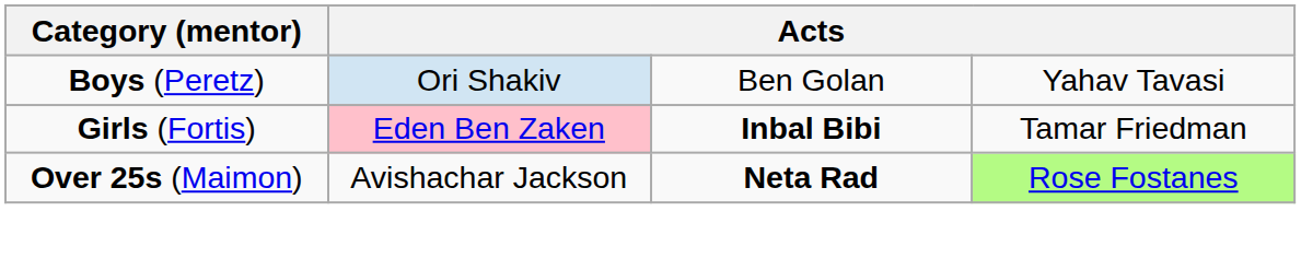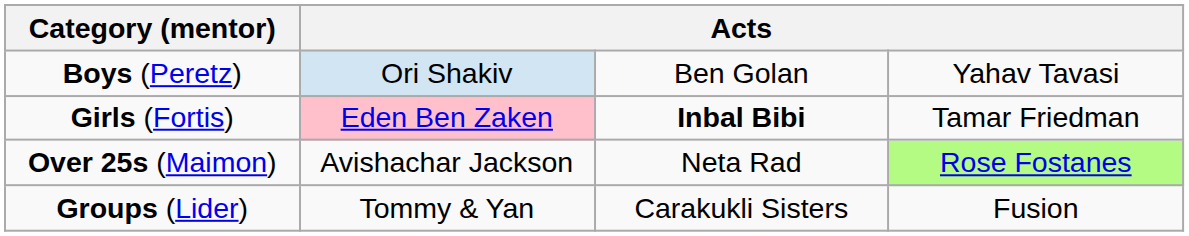 <table class="wikitable" style="font-size:90%; text-align:center">
 <tr>
 <th>Category (mentor)</th>
 <th colspan="3">Acts</th>
 </tr>
 <tr>
 <td style="width: 142px;"><strong>Boys</strong> (<a href='#'>Peretz</a>)</td>
 <td style="width: 142px;background:#D1E5F3;">Ori Shakiv</td>
 <td style="width: 142px;">Ben Golan</td>
 <td style="width: 142px;">Yahav Tavasi</td>
 </tr>
 <tr>
 <td><strong>Girls</strong> (<a href='#'>Fortis</a>)</td>
 <td style="background:pink;"><a href='#'>Eden Ben Zaken</a></td>
 <td><strong>Inbal Bibi</strong></td>
 <td>Tamar Friedman</td>
 </tr>
 <tr>
 <td><strong>Over 25s</strong> (<a href='#'>Maimon</a>)</td>
 <td>Avishachar Jackson</td>
-<td><strong>Neta Rad</strong></td>
+<td>Neta Rad</td>
 <td style="background:#B4FB84;"><a href='#'>Rose Fostanes</a></td>
 </tr>
+<tr>
+<td><strong>Groups</strong> (<a href='#'>Lider</a>)</td>
+<td>Tommy & Yan</td>
+<td>Carakukli Sisters</td>
+<td>Fusion</td>
+</tr>
 </table>
